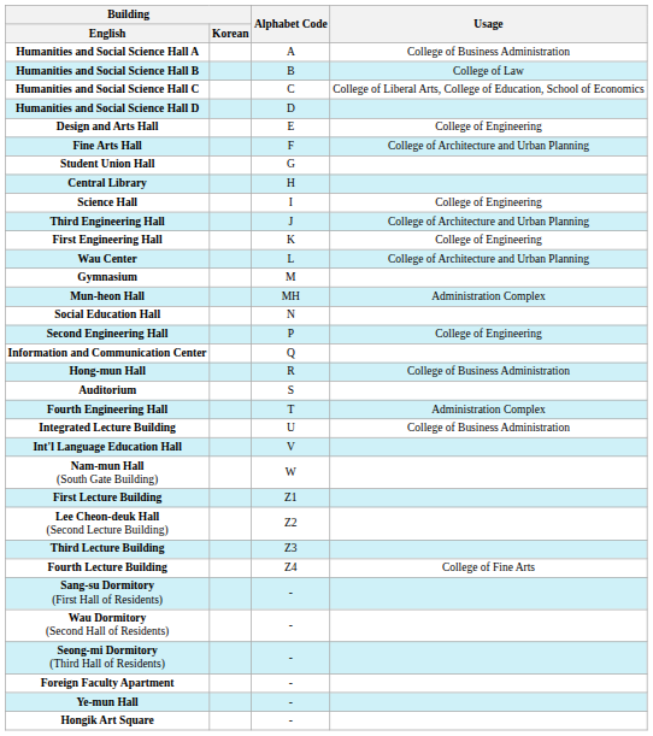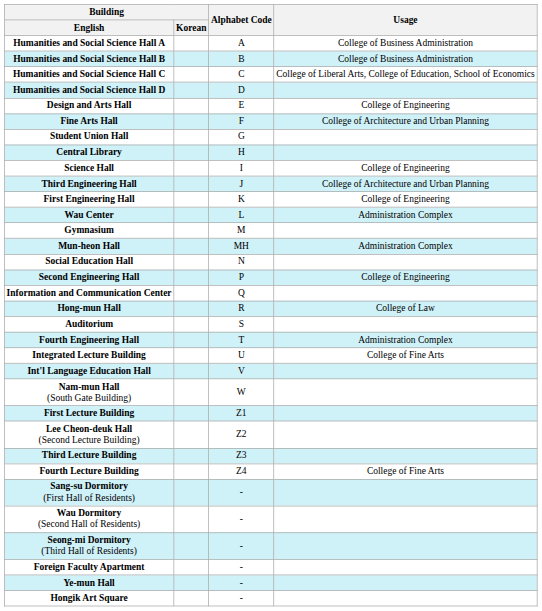 <table class="wikitable" style="font-size: 80%; text-align: center;">
 <tr>
 <th colspan=2>Building</th>
 <th rowspan=2>Alphabet Code</th>
 <th rowspan=2>Usage</th>
 </tr>
 <tr>
 <th>English</th>
 <th>Korean</th>
 </tr>
 <tr bgcolor=white>
 <td><strong>Humanities and Social Science Hall A</strong></td>
 <td></td>
 <td>A</td>
 <td>College of Business Administration</td>
 </tr>
 <tr bgcolor="#cff1f8">
 <td><strong>Humanities and Social Science Hall B</strong></td>
 <td></td>
 <td>B</td>
-<td>College of Law</td>
+<td>College of Business Administration</td>
 </tr>
 <tr bgcolor=white>
 <td><strong>Humanities and Social Science Hall C</strong></td>
 <td></td>
 <td>C</td>
 <td>College of Liberal Arts, College of Education, School of Economics</td>
 </tr>
 <tr bgcolor="#cff1f8">
 <td><strong>Humanities and Social Science Hall D</strong></td>
 <td></td>
 <td>D</td>
 <td></td>
 </tr>
 <tr bgcolor=white>
 <td><strong>Design and Arts Hall</strong></td>
 <td></td>
 <td>E</td>
 <td>College of Engineering</td>
 </tr>
 <tr bgcolor="#cff1f8">
 <td><strong>Fine Arts Hall</strong></td>
 <td></td>
 <td>F</td>
 <td>College of Architecture and Urban Planning</td>
 </tr>
 <tr bgcolor=white>
 <td><strong>Student Union Hall</strong></td>
 <td></td>
 <td>G</td>
 <td></td>
 </tr>
 <tr bgcolor="#cff1f8">
 <td><strong>Central Library</strong></td>
 <td></td>
 <td>H</td>
 <td></td>
 </tr>
 <tr bgcolor=white>
 <td><strong>Science Hall</strong></td>
 <td></td>
 <td>I</td>
 <td>College of Engineering</td>
 </tr>
 <tr bgcolor="#cff1f8">
 <td><strong>Third Engineering Hall</strong></td>
 <td></td>
 <td>J</td>
 <td>College of Architecture and Urban Planning</td>
 </tr>
 <tr bgcolor=white>
 <td><strong>First Engineering Hall</strong></td>
 <td></td>
 <td>K</td>
 <td>College of Engineering</td>
 </tr>
 <tr bgcolor="#cff1f8">
 <td><strong>Wau Center</strong></td>
 <td></td>
 <td>L</td>
-<td>College of Architecture and Urban Planning</td>
+<td>Administration Complex</td>
 </tr>
 <tr bgcolor=white>
 <td><strong>Gymnasium</strong></td>
 <td></td>
 <td>M</td>
 <td></td>
 </tr>
 <tr bgcolor="#cff1f8">
 <td><strong>Mun-heon Hall</strong></td>
 <td></td>
 <td>MH</td>
 <td>Administration Complex</td>
 </tr>
 <tr bgcolor="white">
 <td><strong>Social Education Hall</strong></td>
 <td></td>
 <td>N</td>
 <td></td>
 </tr>
 <tr bgcolor="#cff1f8">
 <td><strong>Second Engineering Hall</strong></td>
 <td></td>
 <td>P</td>
 <td>College of Engineering</td>
 </tr>
 <tr bgcolor=white>
 <td><strong>Information and Communication Center</strong></td>
 <td></td>
 <td>Q</td>
 <td></td>
 </tr>
 <tr bgcolor="#cff1f8">
 <td><strong>Hong-mun Hall</strong></td>
 <td></td>
 <td>R</td>
-<td>College of Business Administration</td>
+<td>College of Law</td>
 </tr>
 <tr bgcolor=white>
 <td><strong>Auditorium</strong></td>
 <td></td>
 <td>S</td>
 <td></td>
 </tr>
 <tr bgcolor="#cff1f8">
 <td><strong>Fourth Engineering Hall</strong></td>
 <td></td>
 <td>T</td>
 <td>Administration Complex</td>
 </tr>
 <tr bgcolor=white>
 <td><strong>Integrated Lecture Building</strong></td>
 <td></td>
 <td>U</td>
-<td>College of Business Administration</td>
+<td>College of Fine Arts</td>
 </tr>
 <tr bgcolor="#cff1f8">
 <td><strong>Int'l Language Education Hall</strong></td>
 <td></td>
 <td>V</td>
 <td></td>
 </tr>
 <tr bgcolor=white>
 <td><strong>Nam-mun Hall</strong><br>(South Gate Building)</td>
 <td></td>
 <td>W</td>
 <td></td>
 </tr>
 <tr bgcolor="#cff1f8">
 <td><strong>First Lecture Building</strong></td>
 <td></td>
 <td>Z1</td>
 <td></td>
 </tr>
 <tr bgcolor=white>
 <td><strong>Lee Cheon-deuk Hall</strong><br>(Second Lecture Building)</td>
 <td></td>
 <td>Z2</td>
 <td></td>
 </tr>
 <tr bgcolor="#cff1f8">
 <td><strong>Third Lecture Building</strong></td>
 <td></td>
 <td>Z3</td>
 <td></td>
 </tr>
 <tr bgcolor=white>
 <td><strong>Fourth Lecture Building</strong></td>
 <td></td>
 <td>Z4</td>
 <td>College of Fine Arts</td>
 </tr>
 <tr bgcolor="#cff1f8">
 <td><strong>Sang-su Dormitory</strong><br>(First Hall of Residents)</td>
 <td></td>
 <td>-</td>
 <td></td>
 </tr>
 <tr bgcolor=white>
 <td><strong>Wau Dormitory</strong><br>(Second Hall of Residents)</td>
 <td></td>
 <td>-</td>
 <td></td>
 </tr>
 <tr bgcolor="#cff1f8">
 <td><strong>Seong-mi Dormitory</strong><br>(Third Hall of Residents)</td>
 <td></td>
 <td>-</td>
 <td></td>
 </tr>
 <tr bgcolor=white>
 <td><strong>Foreign Faculty Apartment</strong></td>
 <td></td>
 <td>-</td>
 <td></td>
 </tr>
 <tr bgcolor="#cff1f8">
 <td><strong>Ye-mun Hall</strong></td>
 <td></td>
 <td>-</td>
 <td></td>
 </tr>
 <tr bgcolor=white>
 <td><strong>Hongik Art Square</strong></td>
 <td></td>
 <td>-</td>
 <td></td>
 </tr>
 </table>
